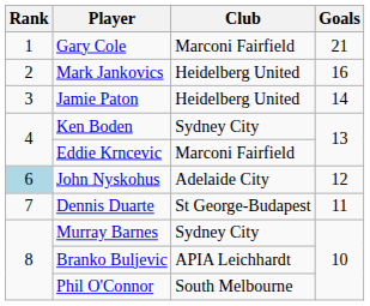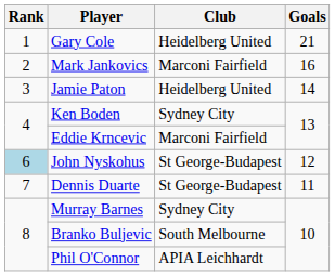 <table class="wikitable" style="text-align:center">
 <tr>
 <th>Rank</th>
 <th>Player</th>
 <th>Club</th>
 <th>Goals</th>
 </tr>
 <tr>
 <td>1</td>
 <td align="left"> <a href='#'>Gary Cole</a></td>
-<td align="left">Marconi Fairfield</td>
+<td align="left">Heidelberg United</td>
 <td>21</td>
 </tr>
 <tr>
 <td>2</td>
 <td align="left"> <a href='#'>Mark Jankovics</a></td>
-<td align="left">Heidelberg United</td>
+<td align="left">Marconi Fairfield</td>
 <td>16</td>
 </tr>
 <tr>
 <td>3</td>
 <td align="left"> <a href='#'>Jamie Paton</a></td>
 <td align="left">Heidelberg United</td>
 <td>14</td>
 </tr>
 <tr>
 <td rowspan="2">4</td>
 <td align="left"> <a href='#'>Ken Boden</a></td>
 <td align="left">Sydney City</td>
 <td rowspan="2">13</td>
 </tr>
 <tr>
 <td align="left"> <a href='#'>Eddie Krncevic</a></td>
 <td align="left">Marconi Fairfield</td>
 </tr>
 <tr>
 <td style="background: lightblue;">6</td>
 <td align="left"> <a href='#'>John Nyskohus</a></td>
-<td align="left">Adelaide City</td>
+<td align="left">St George-Budapest</td>
 <td>12</td>
 </tr>
 <tr>
 <td>7</td>
 <td align="left"> <a href='#'>Dennis Duarte</a></td>
 <td align="left">St George-Budapest</td>
 <td>11</td>
 </tr>
 <tr>
 <td rowspan="3">8</td>
 <td align="left"> <a href='#'>Murray Barnes</a></td>
 <td align="left">Sydney City</td>
 <td rowspan="3">10</td>
 </tr>
 <tr>
 <td align="left"> <a href='#'>Branko Buljevic</a></td>
-<td align="left">APIA Leichhardt</td>
+<td align="left">South Melbourne</td>
 </tr>
 <tr>
 <td align="left"> <a href='#'>Phil O'Connor</a></td>
-<td align="left">South Melbourne</td>
+<td align="left">APIA Leichhardt</td>
 </tr>
 </table>
